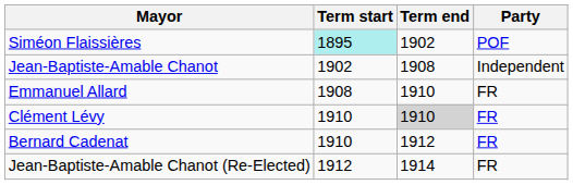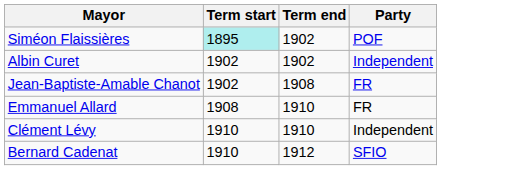 <table class="wikitable">
 <tr>
 <th>Mayor</th>
 <th>Term start</th>
 <th>Term end</th>
 <th>Party</th>
 </tr>
 <tr>
 <td><a href='#'>Siméon Flaissières</a></td>
 <td style="background: paleturquoise;">1895</td>
 <td>1902</td>
 <td><a href='#'>POF</a></td>
 </tr>
 <tr>
+<td><a href='#'>Albin Curet</a></td>
+<td>1902</td>
+<td>1902</td>
+<td><a href='#'>Independent</a></td>
+</tr>
+<tr>
 <td><a href='#'>Jean-Baptiste-Amable Chanot</a></td>
 <td>1902</td>
 <td>1908</td>
-<td>Independent</td>
+<td><a href='#'>FR</a></td>
 </tr>
 <tr>
 <td><a href='#'>Emmanuel Allard</a></td>
 <td>1908</td>
 <td>1910</td>
 <td>FR</td>
 </tr>
 <tr>
 <td><a href='#'>Clément Lévy</a></td>
 <td>1910</td>
-<td style="background: lightgrey;">1910</td>
-<td><a href='#'>FR</a></td>
+<td>1910</td>
+<td>Independent</td>
 </tr>
 <tr>
 <td><a href='#'>Bernard Cadenat</a></td>
 <td>1910</td>
 <td>1912</td>
-<td><a href='#'>FR</a></td>
-</tr>
-<tr>
-<td>Jean-Baptiste-Amable Chanot (Re-Elected)</td>
-<td>1912</td>
-<td>1914</td>
-<td>FR</td>
+<td><a href='#'>SFIO</a></td>
 </tr>
 </table>
